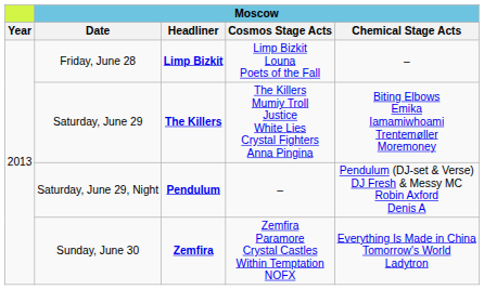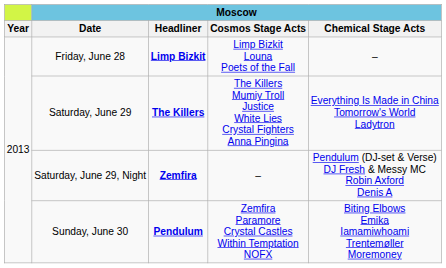 <table class="wikitable">
 <tr>
 <th colspan="1" style="background:#d2f546"></th>
 <th colspan="4" align="center" style="background:#6dc4e0">Moscow</th>
 </tr>
 <tr>
 <th>Year</th>
 <th>Date</th>
 <th>Headliner</th>
 <th>Cosmos Stage Acts</th>
 <th>Chemical Stage Acts</th>
 </tr>
 <tr align="center">
 <td rowspan="4">2013</td>
 <td>Friday, June 28</td>
 <td><strong><a href='#'>Limp Bizkit</a></strong></td>
 <td><a href='#'>Limp Bizkit</a> <br><a href='#'>Louna</a> <br><a href='#'>Poets of the Fall</a></td>
 <td>–</td>
 </tr>
 <tr align="center">
 <td>Saturday, June 29</td>
 <td><strong><a href='#'>The Killers</a></strong></td>
 <td><a href='#'>The Killers</a> <br><a href='#'>Mumiy Troll</a> <br><a href='#'>Justice</a> <br><a href='#'>White Lies</a> <br><a href='#'>Crystal Fighters</a> <br><a href='#'>Anna Pingina</a></td>
-<td><a href='#'>Biting Elbows</a> <br><a href='#'>Emika</a> <br><a href='#'>Iamamiwhoami</a> <br><a href='#'>Trentemøller</a> <br><a href='#'>Moremoney</a></td>
+<td><a href='#'>Everything Is Made in China</a> <br><a href='#'>Tomorrow's World</a> <br><a href='#'>Ladytron</a></td>
 </tr>
 <tr align="center">
 <td>Saturday, June 29, Night</td>
-<td><strong><a href='#'>Pendulum</a></strong></td>
+<td><strong><a href='#'>Zemfira</a></strong></td>
 <td>–</td>
 <td><a href='#'>Pendulum</a> (DJ-set & Verse) <br><a href='#'>DJ Fresh</a> & Messy MC <br><a href='#'>Robin Axford</a> <br><a href='#'>Denis A</a></td>
 </tr>
 <tr align="center">
 <td>Sunday, June 30</td>
-<td><strong><a href='#'>Zemfira</a></strong></td>
+<td><strong><a href='#'>Pendulum</a></strong></td>
 <td><a href='#'>Zemfira</a> <br><a href='#'>Paramore</a> <br><a href='#'>Crystal Castles</a> <br><a href='#'>Within Temptation</a> <br><a href='#'>NOFX</a></td>
-<td><a href='#'>Everything Is Made in China</a> <br><a href='#'>Tomorrow's World</a> <br><a href='#'>Ladytron</a></td>
+<td><a href='#'>Biting Elbows</a> <br><a href='#'>Emika</a> <br><a href='#'>Iamamiwhoami</a> <br><a href='#'>Trentemøller</a> <br><a href='#'>Moremoney</a></td>
 </tr>
 </table>
